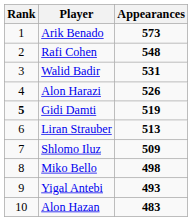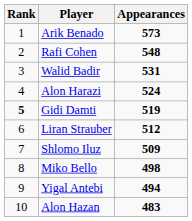 <table class="wikitable sortable" style="text-align:center">
 <tr>
 <th>Rank</th>
 <th>Player</th>
 <th>Appearances</th>
 </tr>
 <tr>
 <td>1</td>
 <td style="text-align:left;"> <a href='#'>Arik Benado</a></td>
 <td><strong>573</strong></td>
 </tr>
 <tr>
 <td>2</td>
 <td style="text-align:left;"> <a href='#'>Rafi Cohen</a></td>
 <td><strong>548</strong></td>
 </tr>
 <tr>
 <td>3</td>
 <td style="text-align:left;"> <a href='#'>Walid Badir</a></td>
 <td><strong>531</strong></td>
 </tr>
 <tr>
 <td>4</td>
 <td style="text-align:left;"> <a href='#'>Alon Harazi</a></td>
-<td><strong>526</strong></td>
+<td><strong>524</strong></td>
 </tr>
 <tr>
 <td><strong>5</strong></td>
 <td style="text-align:left;"> <a href='#'>Gidi Damti</a></td>
 <td><strong>519</strong></td>
 </tr>
 <tr>
 <td>6</td>
 <td style="text-align:left;"> <a href='#'>Liran Strauber</a></td>
-<td><strong>513</strong></td>
+<td><strong>512</strong></td>
 </tr>
 <tr>
 <td>7</td>
 <td style="text-align:left;"> <a href='#'>Shlomo Iluz</a></td>
 <td><strong>509</strong></td>
 </tr>
 <tr>
 <td>8</td>
 <td style="text-align:left;"> <a href='#'>Miko Bello</a></td>
 <td><strong>498</strong></td>
 </tr>
 <tr>
 <td>9</td>
 <td style="text-align:left;"> <a href='#'>Yigal Antebi</a></td>
-<td><strong>493</strong></td>
+<td><strong>494</strong></td>
 </tr>
 <tr>
 <td>10</td>
 <td style="text-align:left;"> <a href='#'>Alon Hazan</a></td>
 <td><strong>483</strong></td>
 </tr>
 </table>
